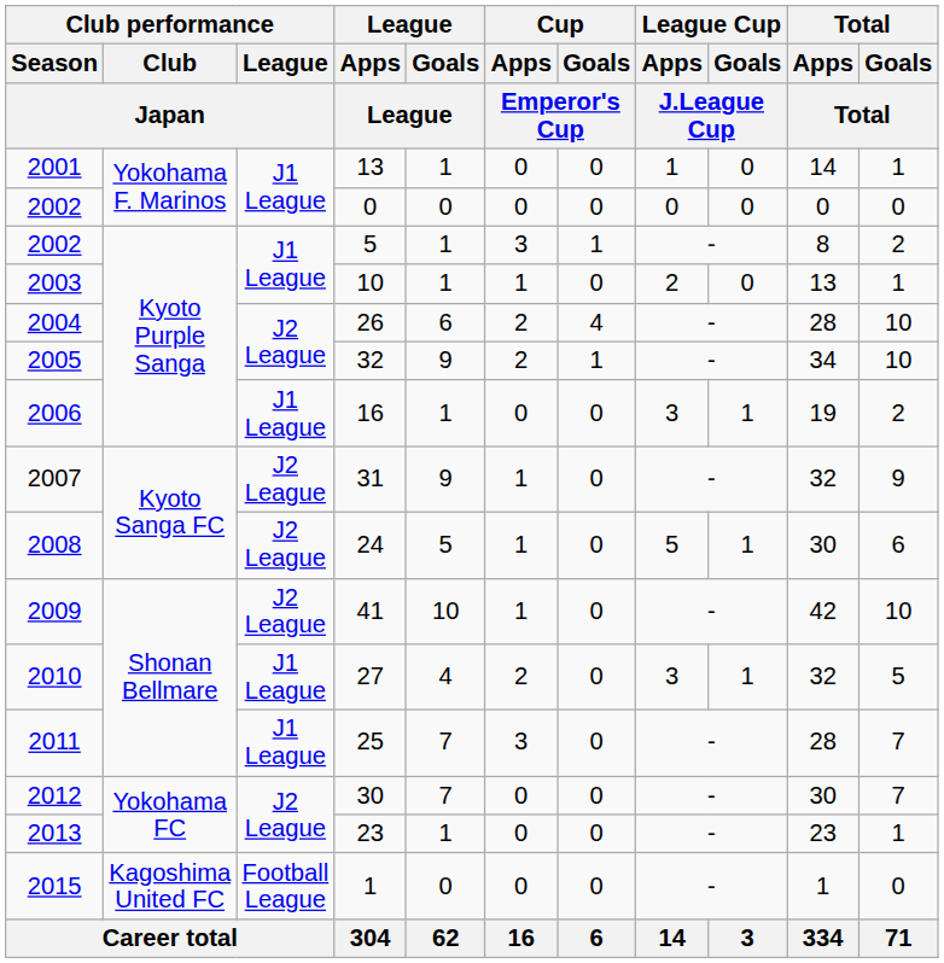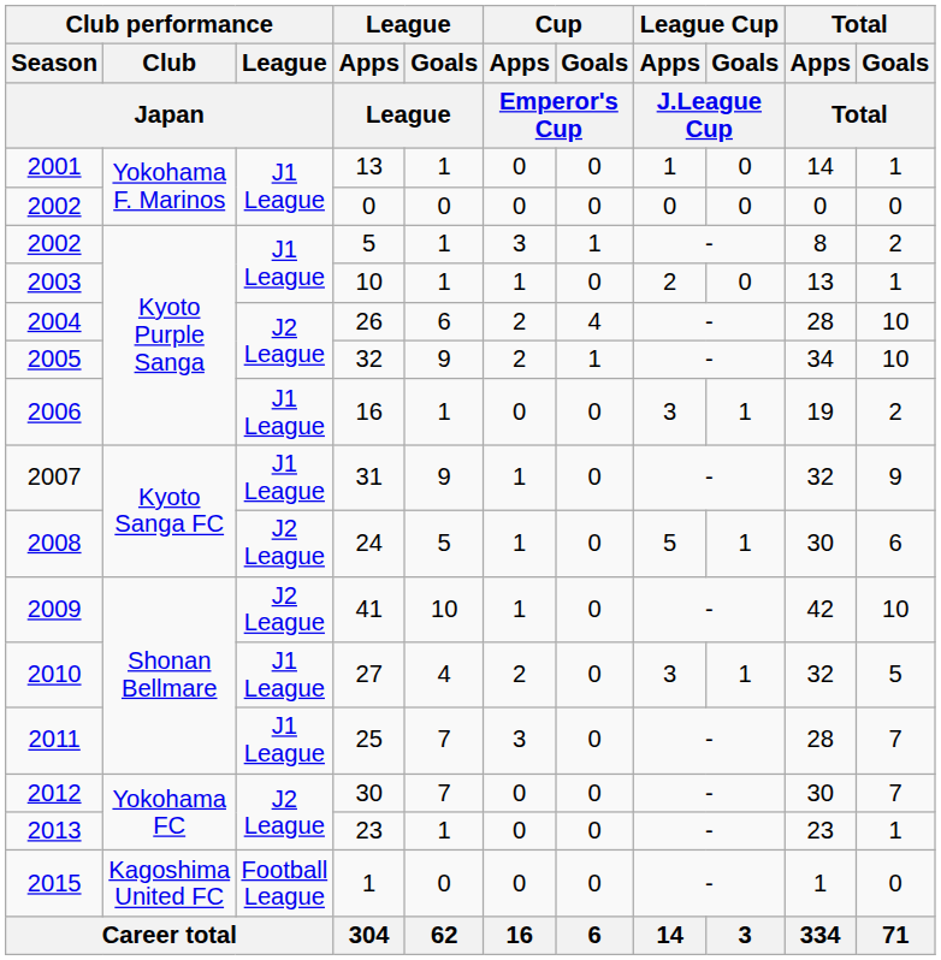 <table class="wikitable" style="text-align:center">
 <tr>
 <th colspan=3>Club performance</th>
 <th colspan=2>League</th>
 <th colspan=2>Cup</th>
 <th colspan=2>League Cup</th>
 <th colspan=2>Total</th>
 </tr>
 <tr>
 <th>Season</th>
 <th>Club</th>
 <th>League</th>
 <th>Apps</th>
 <th>Goals</th>
 <th>Apps</th>
 <th>Goals</th>
 <th>Apps</th>
 <th>Goals</th>
 <th>Apps</th>
 <th>Goals</th>
 </tr>
 <tr>
 <th colspan=3>Japan</th>
 <th colspan=2>League</th>
 <th colspan=2><a href='#'>Emperor's Cup</a></th>
 <th colspan=2><a href='#'>J.League Cup</a></th>
 <th colspan=2>Total</th>
 </tr>
 <tr>
 <td><a href='#'>2001</a></td>
 <td rowspan="2"><a href='#'>Yokohama F. Marinos</a></td>
 <td rowspan="2"><a href='#'>J1 League</a></td>
 <td>13</td>
 <td>1</td>
 <td>0</td>
 <td>0</td>
 <td>1</td>
 <td>0</td>
 <td>14</td>
 <td>1</td>
 </tr>
 <tr>
 <td><a href='#'>2002</a></td>
 <td>0</td>
 <td>0</td>
 <td>0</td>
 <td>0</td>
 <td>0</td>
 <td>0</td>
 <td>0</td>
 <td>0</td>
 </tr>
 <tr>
 <td><a href='#'>2002</a></td>
 <td rowspan="5"><a href='#'>Kyoto Purple Sanga</a></td>
 <td rowspan="2"><a href='#'>J1 League</a></td>
 <td>5</td>
 <td>1</td>
 <td>3</td>
 <td>1</td>
 <td colspan="2">-</td>
 <td>8</td>
 <td>2</td>
 </tr>
 <tr>
 <td><a href='#'>2003</a></td>
 <td>10</td>
 <td>1</td>
 <td>1</td>
 <td>0</td>
 <td>2</td>
 <td>0</td>
 <td>13</td>
 <td>1</td>
 </tr>
 <tr>
 <td><a href='#'>2004</a></td>
 <td rowspan="2"><a href='#'>J2 League</a></td>
 <td>26</td>
 <td>6</td>
 <td>2</td>
 <td>4</td>
 <td colspan="2">-</td>
 <td>28</td>
 <td>10</td>
 </tr>
 <tr>
 <td><a href='#'>2005</a></td>
 <td>32</td>
 <td>9</td>
 <td>2</td>
 <td>1</td>
 <td colspan="2">-</td>
 <td>34</td>
 <td>10</td>
 </tr>
 <tr>
 <td><a href='#'>2006</a></td>
 <td><a href='#'>J1 League</a></td>
 <td>16</td>
 <td>1</td>
 <td>0</td>
 <td>0</td>
 <td>3</td>
 <td>1</td>
 <td>19</td>
 <td>2</td>
 </tr>
 <tr>
 <td>2007</td>
 <td rowspan="2"><a href='#'>Kyoto Sanga FC</a></td>
-<td><a href='#'>J2 League</a></td>
+<td><a href='#'>J1 League</a></td>
 <td>31</td>
 <td>9</td>
 <td>1</td>
 <td>0</td>
 <td colspan="2">-</td>
 <td>32</td>
 <td>9</td>
 </tr>
 <tr>
 <td><a href='#'>2008</a></td>
 <td><a href='#'>J2 League</a></td>
 <td>24</td>
 <td>5</td>
 <td>1</td>
 <td>0</td>
 <td>5</td>
 <td>1</td>
 <td>30</td>
 <td>6</td>
 </tr>
 <tr>
 <td><a href='#'>2009</a></td>
 <td rowspan="3"><a href='#'>Shonan Bellmare</a></td>
 <td><a href='#'>J2 League</a></td>
 <td>41</td>
 <td>10</td>
 <td>1</td>
 <td>0</td>
 <td colspan="2">-</td>
 <td>42</td>
 <td>10</td>
 </tr>
 <tr>
 <td><a href='#'>2010</a></td>
 <td><a href='#'>J1 League</a></td>
 <td>27</td>
 <td>4</td>
 <td>2</td>
 <td>0</td>
 <td>3</td>
 <td>1</td>
 <td>32</td>
 <td>5</td>
 </tr>
 <tr>
 <td><a href='#'>2011</a></td>
 <td><a href='#'>J1 League</a></td>
 <td>25</td>
 <td>7</td>
 <td>3</td>
 <td>0</td>
 <td colspan="2">-</td>
 <td>28</td>
 <td>7</td>
 </tr>
 <tr>
 <td><a href='#'>2012</a></td>
 <td rowspan="2"><a href='#'>Yokohama FC</a></td>
 <td rowspan="2"><a href='#'>J2 League</a></td>
 <td>30</td>
 <td>7</td>
 <td>0</td>
 <td>0</td>
 <td colspan="2">-</td>
 <td>30</td>
 <td>7</td>
 </tr>
 <tr>
 <td><a href='#'>2013</a></td>
 <td>23</td>
 <td>1</td>
 <td>0</td>
 <td>0</td>
 <td colspan="2">-</td>
 <td>23</td>
 <td>1</td>
 </tr>
 <tr>
 <td><a href='#'>2015</a></td>
 <td><a href='#'>Kagoshima United FC</a></td>
 <td><a href='#'>Football League</a></td>
 <td>1</td>
 <td>0</td>
 <td>0</td>
 <td>0</td>
 <td colspan="2">-</td>
 <td>1</td>
 <td>0</td>
 </tr>
 <tr>
 <th colspan=3>Career total</th>
 <th>304</th>
 <th>62</th>
 <th>16</th>
 <th>6</th>
 <th>14</th>
 <th>3</th>
 <th>334</th>
 <th>71</th>
 </tr>
 </table>
